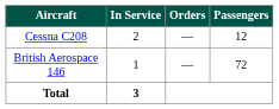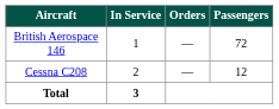 <table class="toccolours" border="1" cellpadding="5" style="border-collapse: collapse;text-align:center; margin:1em auto">
 <tr style="background:#015347; color:white;">
 <th style="width:125px;">Aircraft</th>
 <th>In Service</th>
 <th>Orders</th>
 <th>Passengers</th>
 </tr>
 <tr>
+<td><a href='#'>British Aerospace 146</a></td>
+<td>1</td>
+<td>—</td>
+<td>72</td>
+</tr>
+<tr>
 <td><a href='#'>Cessna C208</a></td>
 <td>2</td>
 <td>—</td>
 <td>12</td>
-</tr>
-<tr>
-<td><a href='#'>British Aerospace 146</a></td>
-<td>1</td>
-<td>—</td>
-<td>72</td>
 </tr>
 <tr>
 <th>Total</th>
 <th>3</th>
 <th colspan=2></th>
 </tr>
 </table>
